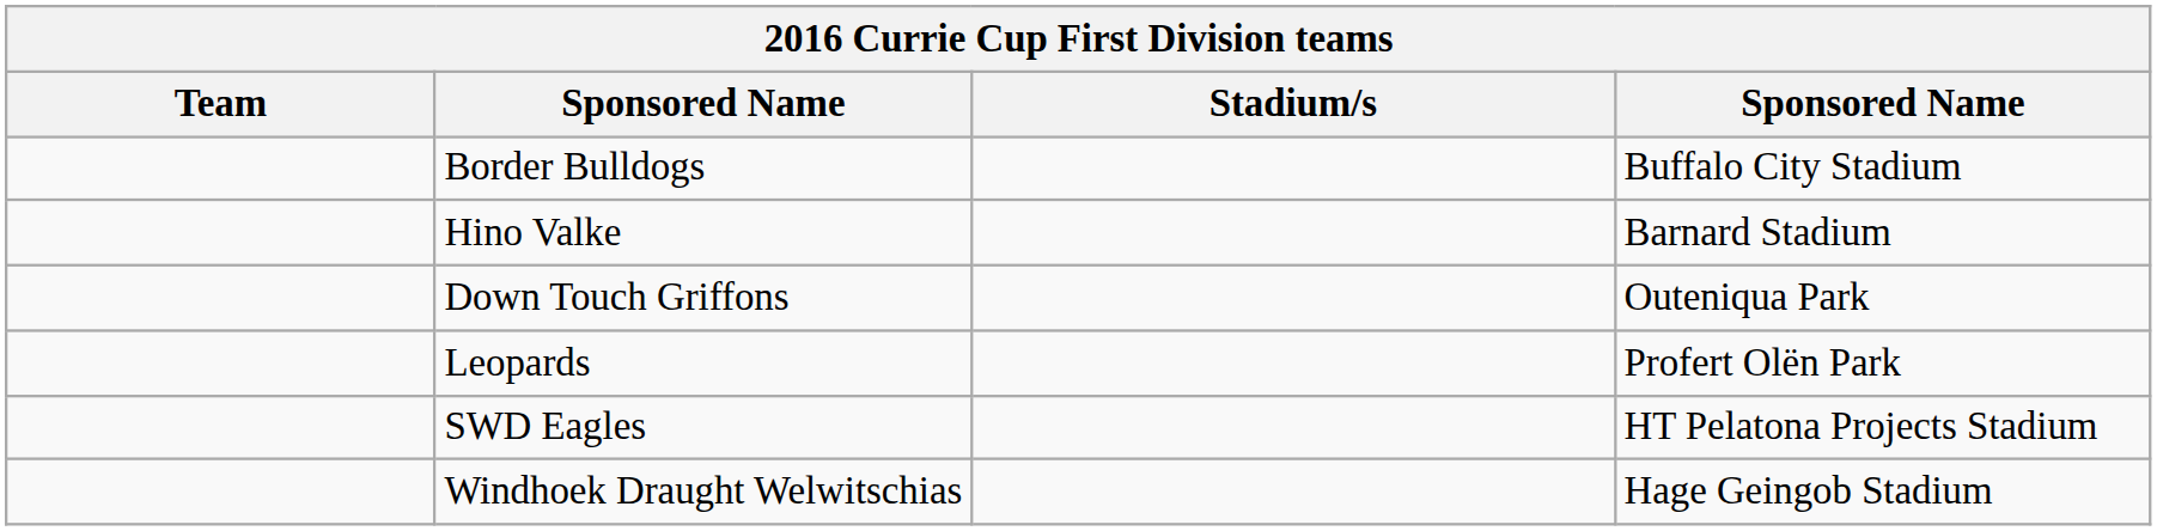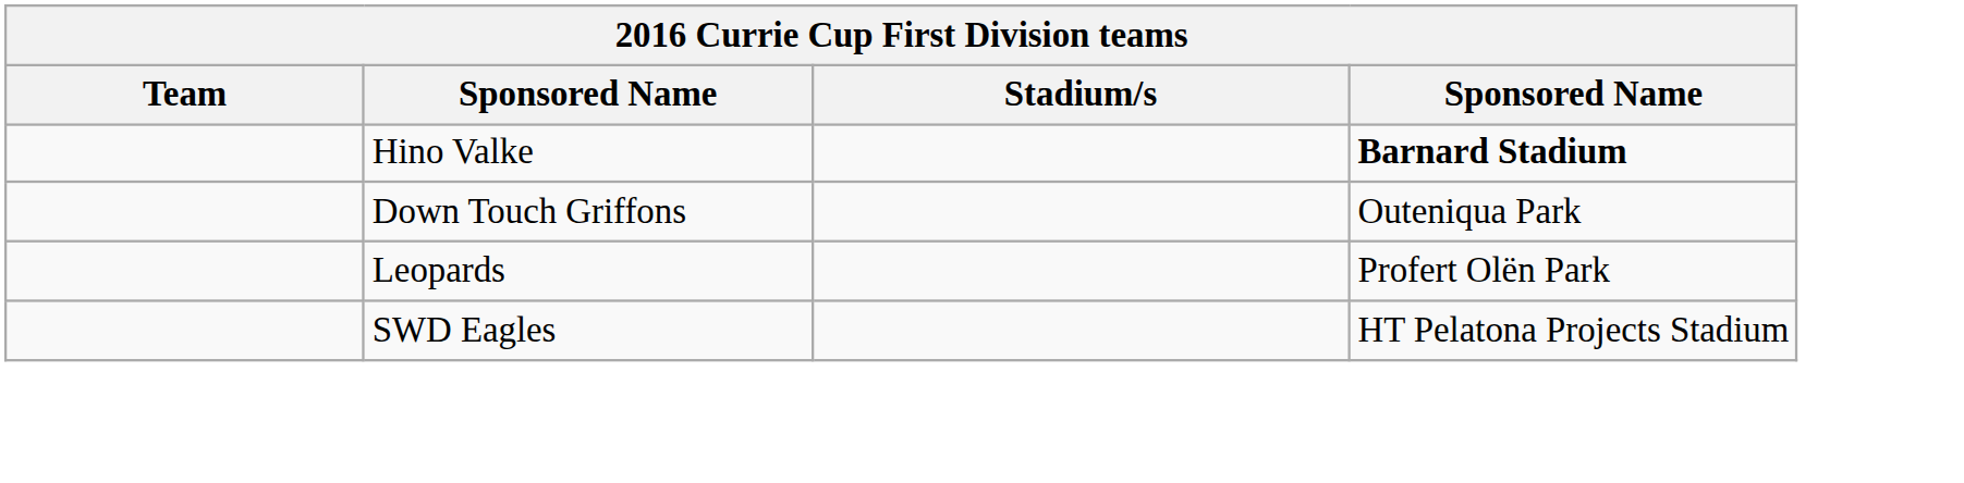 <table class="wikitable collapsible sortable" style="text-align:left; font-size:90%;">
 <tr>
 <th colspan=4>2016 Currie Cup First Division teams</th>
 </tr>
 <tr>
 <th width="20%">Team</th>
 <th width="25%">Sponsored Name</th>
 <th width="30%">Stadium/s</th>
 <th width="25%">Sponsored Name</th>
 </tr>
 <tr>
 <td></td>
-<td>Border Bulldogs</td>
-<td></td>
-<td>Buffalo City Stadium</td>
-</tr>
-<tr>
-<td></td>
 <td>Hino Valke</td>
 <td></td>
-<td>Barnard Stadium</td>
+<td><strong>Barnard Stadium</strong></td>
 </tr>
 <tr>
 <td></td>
 <td>Down Touch Griffons</td>
 <td></td>
 <td>Outeniqua Park</td>
 </tr>
 <tr>
 <td></td>
 <td>Leopards</td>
 <td></td>
 <td>Profert Olën Park</td>
 </tr>
 <tr>
 <td></td>
 <td>SWD Eagles</td>
 <td></td>
 <td>HT Pelatona Projects Stadium</td>
 </tr>
-<tr>
-<td></td>
-<td>Windhoek Draught Welwitschias</td>
-<td></td>
-<td>Hage Geingob Stadium</td>
-</tr>
 </table>
